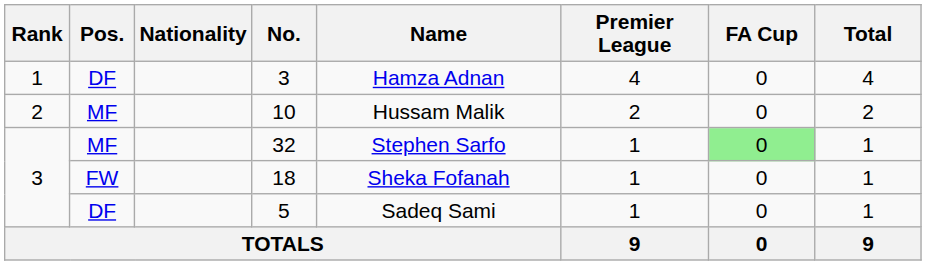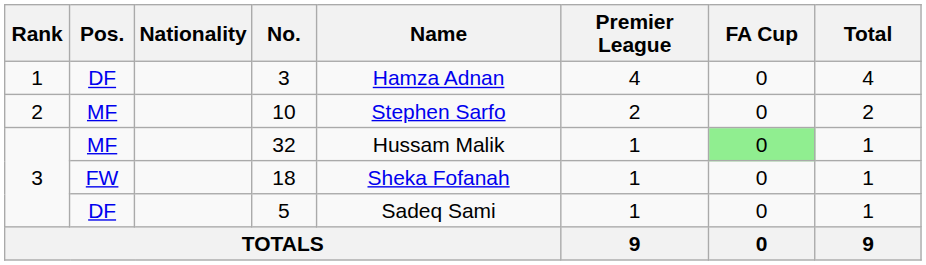 <table class="wikitable" style="font-size: 95%; text-align: center;">
 <tr>
 <th width=40>Rank</th>
 <th width=40>Pos.</th>
 <th width=60>Nationality</th>
 <th width=40>No.</th>
 <th width=170>Name</th>
 <th width=100>Premier League</th>
 <th width=70>FA Cup</th>
 <th width=70>Total</th>
 </tr>
 <tr>
 <td rowspan="1">1</td>
 <td><a href='#'>DF</a></td>
 <td></td>
 <td>3</td>
 <td><a href='#'>Hamza Adnan</a></td>
 <td>4</td>
 <td>0</td>
 <td>4</td>
 </tr>
 <tr>
 <td rowspan="1">2</td>
 <td><a href='#'>MF</a></td>
 <td></td>
 <td>10</td>
-<td>Hussam Malik</td>
+<td><a href='#'>Stephen Sarfo</a></td>
 <td>2</td>
 <td>0</td>
 <td>2</td>
 </tr>
 <tr>
 <td rowspan="3">3</td>
 <td><a href='#'>MF</a></td>
 <td></td>
 <td>32</td>
-<td><a href='#'>Stephen Sarfo</a></td>
+<td>Hussam Malik</td>
 <td>1</td>
 <td style="background: lightgreen;">0</td>
 <td>1</td>
 </tr>
 <tr>
 <td><a href='#'>FW</a></td>
 <td></td>
 <td>18</td>
 <td><a href='#'>Sheka Fofanah</a></td>
 <td>1</td>
 <td>0</td>
 <td>1</td>
 </tr>
 <tr>
 <td><a href='#'>DF</a></td>
 <td></td>
 <td>5</td>
 <td>Sadeq Sami</td>
 <td>1</td>
 <td>0</td>
 <td>1</td>
 </tr>
 <tr>
 <th colspan="5">TOTALS</th>
 <th>9</th>
 <th>0</th>
 <th>9</th>
 </tr>
 </table>
